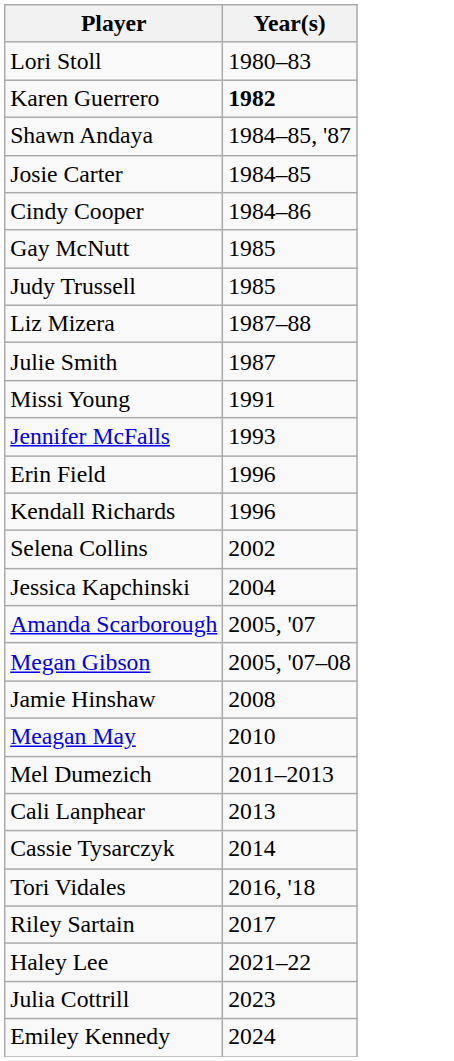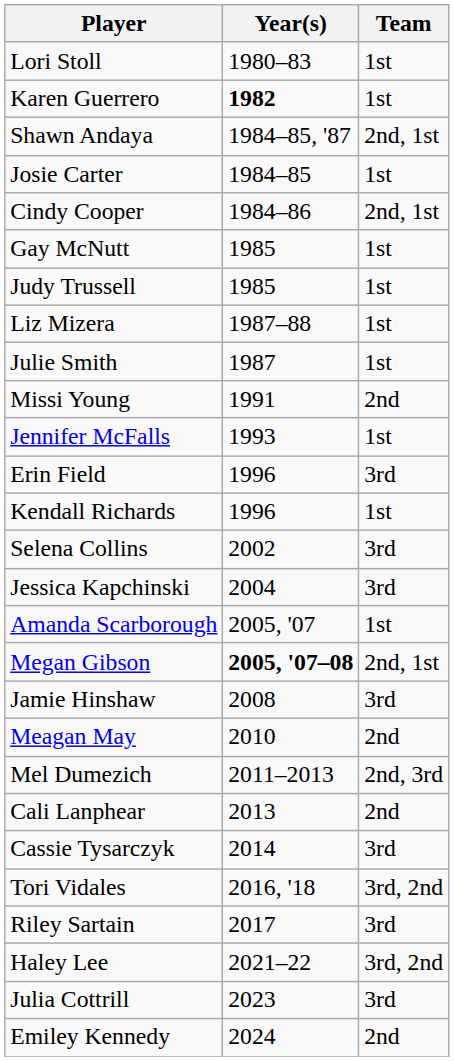 <table class="wikitable">
 <tr>
 <th>Player</th>
 <th>Year(s)</th>
+<th>Team</th>
 </tr>
 <tr>
 <td>Lori Stoll</td>
 <td>1980–83</td>
+<td>1st</td>
 </tr>
 <tr>
 <td>Karen Guerrero</td>
 <td><strong>1982</strong></td>
+<td>1st</td>
 </tr>
 <tr>
 <td>Shawn Andaya</td>
 <td>1984–85, '87</td>
+<td>2nd, 1st</td>
 </tr>
 <tr>
 <td>Josie Carter</td>
 <td>1984–85</td>
+<td>1st</td>
 </tr>
 <tr>
 <td>Cindy Cooper</td>
 <td>1984–86</td>
+<td>2nd, 1st</td>
 </tr>
 <tr>
 <td>Gay McNutt</td>
 <td>1985</td>
+<td>1st</td>
 </tr>
 <tr>
 <td>Judy Trussell</td>
 <td>1985</td>
+<td>1st</td>
 </tr>
 <tr>
 <td>Liz Mizera</td>
 <td>1987–88</td>
+<td>1st</td>
 </tr>
 <tr>
 <td>Julie Smith</td>
 <td>1987</td>
+<td>1st</td>
 </tr>
 <tr>
 <td>Missi Young</td>
 <td>1991</td>
+<td>2nd</td>
 </tr>
 <tr>
 <td><a href='#'>Jennifer McFalls</a></td>
 <td>1993</td>
+<td>1st</td>
 </tr>
 <tr>
 <td>Erin Field</td>
 <td>1996</td>
+<td>3rd</td>
 </tr>
 <tr>
 <td>Kendall Richards</td>
 <td>1996</td>
+<td>1st</td>
 </tr>
 <tr>
 <td>Selena Collins</td>
 <td>2002</td>
+<td>3rd</td>
 </tr>
 <tr>
 <td>Jessica Kapchinski</td>
 <td>2004</td>
+<td>3rd</td>
 </tr>
 <tr>
 <td><a href='#'>Amanda Scarborough</a></td>
 <td>2005, '07</td>
+<td>1st</td>
 </tr>
 <tr>
 <td><a href='#'>Megan Gibson</a></td>
-<td>2005, '07–08</td>
+<td><strong>2005, '07–08</strong></td>
+<td>2nd, 1st</td>
 </tr>
 <tr>
 <td>Jamie Hinshaw</td>
 <td>2008</td>
+<td>3rd</td>
 </tr>
 <tr>
 <td><a href='#'>Meagan May</a></td>
 <td>2010</td>
+<td>2nd</td>
 </tr>
 <tr>
 <td>Mel Dumezich</td>
 <td>2011–2013</td>
+<td>2nd, 3rd</td>
 </tr>
 <tr>
 <td>Cali Lanphear</td>
 <td>2013</td>
+<td>2nd</td>
 </tr>
 <tr>
 <td>Cassie Tysarczyk</td>
 <td>2014</td>
+<td>3rd</td>
 </tr>
 <tr>
 <td>Tori Vidales</td>
 <td>2016, '18</td>
+<td>3rd, 2nd</td>
 </tr>
 <tr>
 <td>Riley Sartain</td>
 <td>2017</td>
+<td>3rd</td>
 </tr>
 <tr>
 <td>Haley Lee</td>
 <td>2021–22</td>
+<td>3rd, 2nd</td>
 </tr>
 <tr>
 <td>Julia Cottrill</td>
 <td>2023</td>
+<td>3rd</td>
 </tr>
 <tr>
 <td>Emiley Kennedy</td>
 <td>2024</td>
+<td>2nd</td>
 </tr>
 </table>
